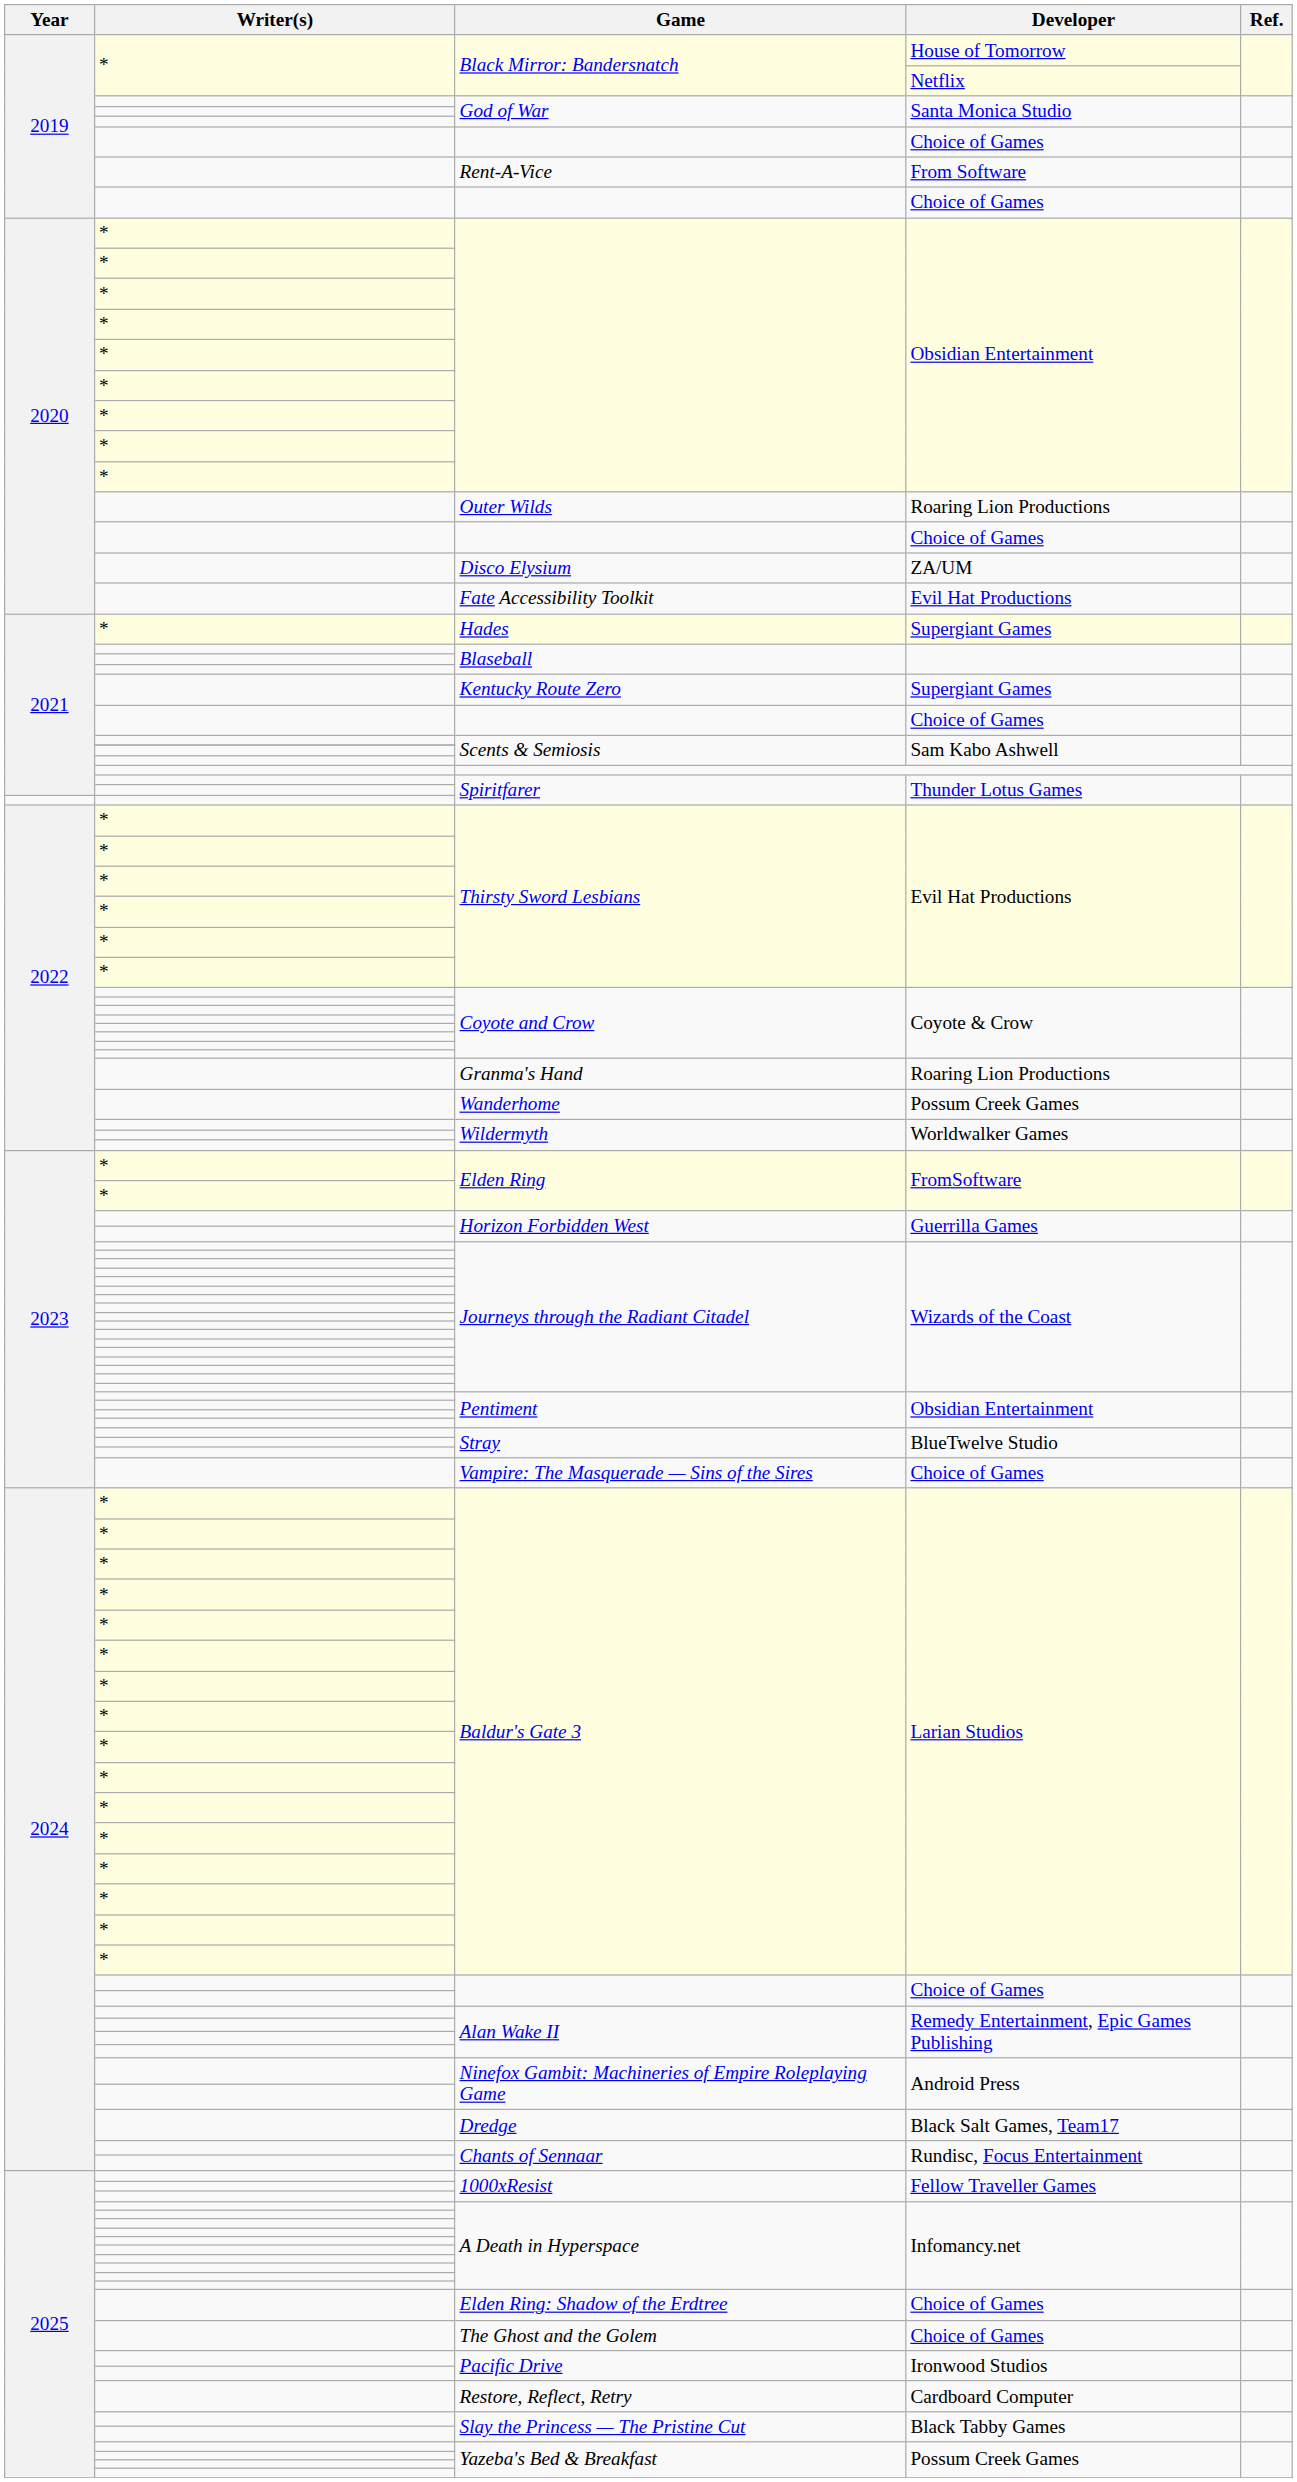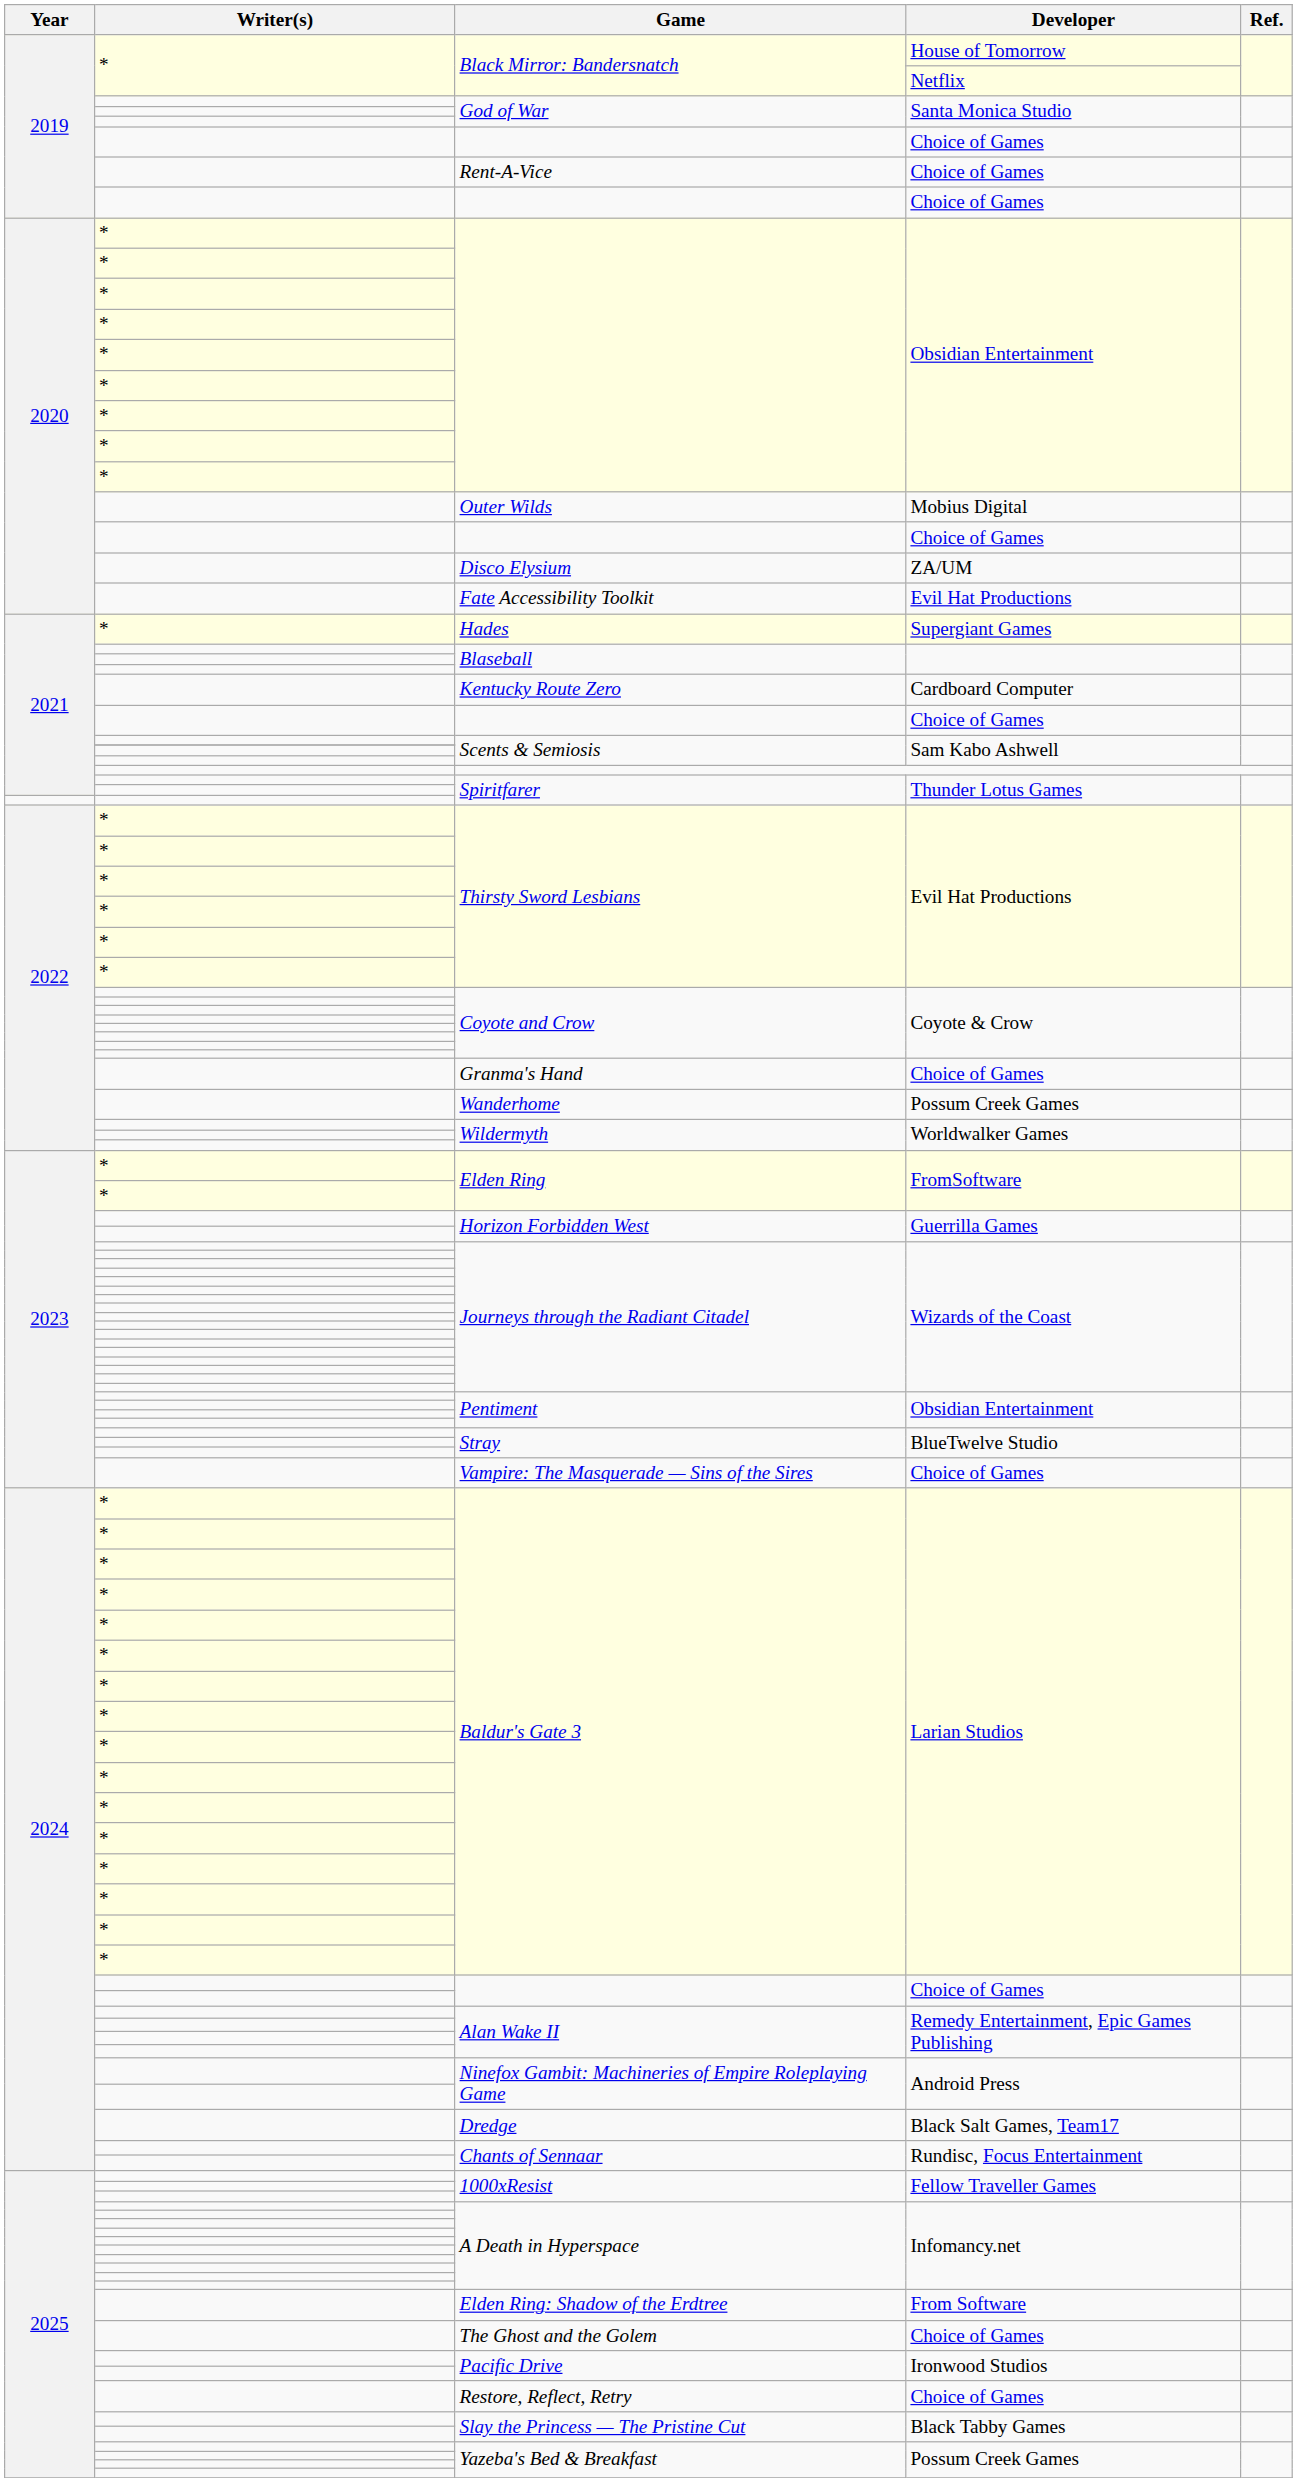 <table class="sortable wikitable" width="85%" cellpadding="5" style="margin: 1em auto 1em auto">
 <tr>
 <th width="7%" scope="col">Year</th>
 <th width="28%" scope="col">Writer(s)</th>
 <th width="35%" scope="col">Game</th>
 <th width="26%" scope="col">Developer</th>
 <th width="4%" scope="col" class="unsortable">Ref.</th>
 </tr>
 <tr style="background:lightyellow;">
 <th scope="rowgroup" align="center" rowspan="8" style="font-weight:normal;"><a href='#'>2019</a></th>
 <td rowspan="2">*</td>
 <td rowspan="2"><em><a href='#'>Black Mirror: Bandersnatch</a></em></td>
 <td><a href='#'>House of Tomorrow</a></td>
 <td rowspan="2" align="center"></td>
 </tr>
 <tr style="background:lightyellow;">
 <td><a href='#'>Netflix</a></td>
 </tr>
 <tr>
 <td></td>
 <td rowspan="3"><em><a href='#'>God of War</a></em></td>
 <td rowspan="3"><a href='#'>Santa Monica Studio</a></td>
 <td rowspan="3" align="center"></td>
 </tr>
 <tr>
 <td></td>
 </tr>
 <tr>
 <td></td>
 </tr>
 <tr>
 <td></td>
 <td></td>
 <td><a href='#'>Choice of Games</a></td>
 <td align="center"></td>
 </tr>
 <tr>
 <td></td>
 <td><em>Rent-A-Vice</em></td>
-<td><a href='#'>From Software</a></td>
+<td><a href='#'>Choice of Games</a></td>
 <td align="center"></td>
 </tr>
 <tr>
 <td></td>
 <td></td>
 <td><a href='#'>Choice of Games</a></td>
 <td align="center"></td>
 </tr>
 <tr style="background:lightyellow;">
 <th scope="rowgroup" align="center" rowspan="13" style="font-weight:normal;"><a href='#'>2020</a></th>
 <td>*</td>
 <td rowspan="9"></td>
 <td rowspan="9"><a href='#'>Obsidian Entertainment</a></td>
 <td rowspan="9" align="center"></td>
 </tr>
 <tr style="background:lightyellow;">
 <td>*</td>
 </tr>
 <tr style="background:lightyellow;">
 <td>*</td>
 </tr>
 <tr style="background:lightyellow;">
 <td>*</td>
 </tr>
 <tr style="background:lightyellow;">
 <td>*</td>
 </tr>
 <tr style="background:lightyellow;">
 <td>*</td>
 </tr>
 <tr style="background:lightyellow;">
 <td>*</td>
 </tr>
 <tr style="background:lightyellow;">
 <td>*</td>
 </tr>
 <tr style="background:lightyellow;">
 <td>*</td>
 </tr>
 <tr>
 <td></td>
 <td><em><a href='#'>Outer Wilds</a></em></td>
-<td>Roaring Lion Productions</td>
+<td>Mobius Digital</td>
 <td align="center"></td>
 </tr>
 <tr>
 <td></td>
 <td></td>
 <td><a href='#'>Choice of Games</a></td>
 <td align="center"></td>
 </tr>
 <tr>
 <td></td>
 <td><em><a href='#'>Disco Elysium</a></em></td>
 <td>ZA/UM</td>
 <td align="center"></td>
 </tr>
 <tr>
 <td></td>
 <td><em><a href='#'>Fate</a> Accessibility Toolkit</em></td>
 <td><a href='#'>Evil Hat Productions</a></td>
 <td align="center"></td>
 </tr>
 <tr style="background:lightyellow;">
 <th scope="rowgroup" align="center" rowspan="13" style="font-weight:normal;"><a href='#'>2021</a></th>
 <td>*</td>
 <td><em><a href='#'>Hades</a></em></td>
 <td><a href='#'>Supergiant Games</a></td>
 <td align="center"></td>
 </tr>
 <tr>
 <td></td>
 <td rowspan="3"><em><a href='#'>Blaseball</a></em></td>
 <td rowspan="3"></td>
 <td rowspan="3" align="center"></td>
 </tr>
 <tr>
 <td></td>
 </tr>
 <tr>
 <td></td>
 </tr>
 <tr>
 <td></td>
 <td><em><a href='#'>Kentucky Route Zero</a></em></td>
-<td><a href='#'>Supergiant Games</a></td>
+<td>Cardboard Computer</td>
 <td align="center"></td>
 </tr>
 <tr>
 <td></td>
 <td></td>
 <td><a href='#'>Choice of Games</a></td>
 <td align="center"></td>
 </tr>
 <tr>
 <td></td>
 <td rowspan="4"><em>Scents & Semiosis</em></td>
 <td rowspan="4">Sam Kabo Ashwell</td>
 <td rowspan="4" align="center"></td>
 </tr>
 <tr>
 </tr>
 <tr>
 <td></td>
 </tr>
 <tr>
 <td></td>
 </tr>
 <tr>
 <td></td>
 </tr>
 <tr>
 <td></td>
 <td rowspan="3"><em><a href='#'>Spiritfarer</a></em></td>
 <td rowspan="3"><a href='#'>Thunder Lotus Games</a></td>
 <td rowspan="3" align="center"></td>
 </tr>
 <tr>
 <td></td>
 </tr>
 <tr>
 <td></td>
 </tr>
 <tr style="background:lightyellow;">
 <th scope="rowgroup" align="center" rowspan="19" style="font-weight:normal;"><a href='#'>2022</a></th>
 <td>*</td>
 <td rowspan="6"><em><a href='#'>Thirsty Sword Lesbians</a></em></td>
 <td rowspan="6">Evil Hat Productions</td>
 <td rowspan="6" align="center"></td>
 </tr>
 <tr style="background:lightyellow;">
 <td>*</td>
 </tr>
 <tr style="background:lightyellow;">
 <td>*</td>
 </tr>
 <tr style="background:lightyellow;">
 <td>*</td>
 </tr>
 <tr style="background:lightyellow;">
 <td>*</td>
 </tr>
 <tr style="background:lightyellow;">
 <td>*</td>
 </tr>
 <tr>
 <td></td>
 <td rowspan="8"><em><a href='#'>Coyote and Crow</a></em></td>
 <td rowspan="8">Coyote & Crow</td>
 <td rowspan="8" align="center"></td>
 </tr>
 <tr>
 <td></td>
 </tr>
 <tr>
 <td></td>
 </tr>
 <tr>
 <td></td>
 </tr>
 <tr>
 <td></td>
 </tr>
 <tr>
 <td></td>
 </tr>
 <tr>
 <td></td>
 </tr>
 <tr>
 <td></td>
 </tr>
 <tr>
 <td></td>
 <td><em>Granma's Hand</em></td>
-<td>Roaring Lion Productions</td>
+<td><a href='#'>Choice of Games</a></td>
 <td align="center"></td>
 </tr>
 <tr>
 <td></td>
 <td><em><a href='#'>Wanderhome</a></em></td>
 <td>Possum Creek Games</td>
 <td align="center"></td>
 </tr>
 <tr>
 <td></td>
 <td rowspan="3"><em><a href='#'>Wildermyth</a></em></td>
 <td rowspan="3">Worldwalker Games</td>
 <td rowspan="3" align="center"></td>
 </tr>
 <tr>
 <td></td>
 </tr>
 <tr>
 <td></td>
 </tr>
 <tr style="background:lightyellow;">
 <th scope="rowgroup" align="center" rowspan="29" style="font-weight:normal;"><a href='#'>2023</a></th>
 <td>*</td>
 <td rowspan="2"><em><a href='#'>Elden Ring</a></em></td>
 <td rowspan="2"><a href='#'>FromSoftware</a></td>
 <td rowspan="2" align="center"></td>
 </tr>
 <tr style="background:lightyellow;"|>
 <td>*</td>
 </tr>
 <tr>
 <td></td>
 <td rowspan="2"><em><a href='#'>Horizon Forbidden West</a></em></td>
 <td rowspan="2"><a href='#'>Guerrilla Games</a></td>
 <td rowspan="2" align="center"></td>
 </tr>
 <tr>
 <td></td>
 </tr>
 <tr>
 <td></td>
 <td rowspan="17"><em><a href='#'>Journeys through the Radiant Citadel</a></em></td>
 <td rowspan="17"><a href='#'>Wizards of the Coast</a></td>
 <td rowspan="17" align="center"></td>
 </tr>
 <tr>
 <td></td>
 </tr>
 <tr>
 <td></td>
 </tr>
 <tr>
 <td></td>
 </tr>
 <tr>
 <td></td>
 </tr>
 <tr>
 <td></td>
 </tr>
 <tr>
 <td></td>
 </tr>
 <tr>
 <td></td>
 </tr>
 <tr>
 <td></td>
 </tr>
 <tr>
 <td></td>
 </tr>
 <tr>
 <td></td>
 </tr>
 <tr>
 <td></td>
 </tr>
 <tr>
 <td></td>
 </tr>
 <tr>
 <td></td>
 </tr>
 <tr>
 <td></td>
 </tr>
 <tr>
 <td></td>
 </tr>
 <tr>
 <td></td>
 </tr>
 <tr>
 <td></td>
 <td rowspan="4"><em><a href='#'>Pentiment</a></em></td>
 <td rowspan="4"><a href='#'>Obsidian Entertainment</a></td>
 <td rowspan="4" align="center"></td>
 </tr>
 <tr>
 <td></td>
 </tr>
 <tr>
 <td></td>
 </tr>
 <tr>
 <td></td>
 </tr>
 <tr>
 <td></td>
 <td rowspan="3"><em><a href='#'>Stray</a></em></td>
 <td rowspan="3">BlueTwelve Studio</td>
 <td rowspan="3" align="center"></td>
 </tr>
 <tr>
 <td></td>
 </tr>
 <tr>
 <td></td>
 </tr>
 <tr>
 <td></td>
 <td><em><a href='#'>Vampire: The Masquerade — Sins of the Sires</a></em></td>
 <td><a href='#'>Choice of Games</a></td>
 <td align="center"></td>
 </tr>
 <tr style="background:lightyellow;">
 <th scope="rowgroup" align="center" rowspan="27" style="font-weight:normal;"><a href='#'>2024</a></th>
 <td>*</td>
 <td rowspan="16"><em><a href='#'>Baldur's Gate 3</a></em></td>
 <td rowspan="16"><a href='#'>Larian Studios</a></td>
 <td rowspan="16" align="center"></td>
 </tr>
 <tr style="background:lightyellow;">
 <td>*</td>
 </tr>
 <tr style="background:lightyellow;">
 <td>*</td>
 </tr>
 <tr style="background:lightyellow;">
 <td>*</td>
 </tr>
 <tr style="background:lightyellow;">
 <td>*</td>
 </tr>
 <tr style="background:lightyellow;">
 <td>*</td>
 </tr>
 <tr style="background:lightyellow;">
 <td>*</td>
 </tr>
 <tr style="background:lightyellow;">
 <td>*</td>
 </tr>
 <tr style="background:lightyellow;">
 <td>*</td>
 </tr>
 <tr style="background:lightyellow;">
 <td>*</td>
 </tr>
 <tr style="background:lightyellow;">
 <td>*</td>
 </tr>
 <tr style="background:lightyellow;">
 <td>*</td>
 </tr>
 <tr style="background:lightyellow;">
 <td>*</td>
 </tr>
 <tr style="background:lightyellow;">
 <td>*</td>
 </tr>
 <tr style="background:lightyellow;">
 <td>*</td>
 </tr>
 <tr style="background:lightyellow;">
 <td>*</td>
 </tr>
 <tr>
 <td></td>
 <td rowspan="2"></td>
 <td rowspan="2"><a href='#'>Choice of Games</a></td>
 <td rowspan="2" align="center"></td>
 </tr>
 <tr>
 <td></td>
 </tr>
 <tr>
 <td></td>
 <td rowspan="4"><em><a href='#'>Alan Wake II</a></em></td>
 <td rowspan="4"><a href='#'>Remedy Entertainment</a>, <a href='#'>Epic Games Publishing</a></td>
 <td rowspan="4" align="center"></td>
 </tr>
 <tr>
 <td></td>
 </tr>
 <tr>
 <td></td>
 </tr>
 <tr>
 <td></td>
 </tr>
 <tr>
 <td></td>
 <td rowspan="2"><em><a href='#'>Ninefox Gambit: Machineries of Empire Roleplaying Game</a></em></td>
 <td rowspan="2">Android Press</td>
 <td rowspan="2" align="center"></td>
 </tr>
 <tr>
 <td></td>
 </tr>
 <tr>
 <td></td>
 <td><em><a href='#'>Dredge</a></em></td>
 <td>Black Salt Games, <a href='#'>Team17</a></td>
 <td align="center"></td>
 </tr>
 <tr>
 <td></td>
 <td rowspan="2"><em><a href='#'>Chants of Sennaar</a></em></td>
 <td rowspan="2">Rundisc, <a href='#'>Focus Entertainment</a></td>
 <td rowspan="2" align="center"></td>
 </tr>
 <tr>
 <td></td>
 </tr>
 <tr>
 <th scope="rowgroup" align="center" rowspan="24" style="font-weight:normal;"><a href='#'>2025</a></th>
 <td></td>
 <td rowspan="3"><em><a href='#'>1000xResist</a></em></td>
 <td rowspan="3"><a href='#'>Fellow Traveller Games</a></td>
 <td rowspan="3" align="center"></td>
 </tr>
 <tr>
 <td></td>
 </tr>
 <tr>
 <td></td>
 </tr>
 <tr>
 <td></td>
 <td rowspan="10"><em>A Death in Hyperspace</em></td>
 <td rowspan="10">Infomancy.net</td>
 <td rowspan="10" align="center"></td>
 </tr>
 <tr>
 <td></td>
 </tr>
 <tr>
 <td></td>
 </tr>
 <tr>
 <td></td>
 </tr>
 <tr>
 <td></td>
 </tr>
 <tr>
 <td></td>
 </tr>
 <tr>
 <td></td>
 </tr>
 <tr>
 <td></td>
 </tr>
 <tr>
 <td></td>
 </tr>
 <tr>
 <td></td>
 </tr>
 <tr>
 <td></td>
 <td><em><a href='#'>Elden Ring: Shadow of the Erdtree</a></em></td>
-<td><a href='#'>Choice of Games</a></td>
+<td><a href='#'>From Software</a></td>
 <td align="center"></td>
 </tr>
 <tr>
 <td></td>
 <td><em>The Ghost and the Golem</em></td>
 <td><a href='#'>Choice of Games</a></td>
 <td align="center"></td>
 </tr>
 <tr>
 <td></td>
 <td rowspan="2"><em><a href='#'>Pacific Drive</a></em></td>
 <td rowspan="2">Ironwood Studios</td>
 <td rowspan="2" align="center"></td>
 </tr>
 <tr>
 <td></td>
 </tr>
 <tr>
 <td></td>
 <td><em>Restore, Reflect, Retry</em></td>
-<td>Cardboard Computer</td>
+<td><a href='#'>Choice of Games</a></td>
 <td align="center"></td>
 </tr>
 <tr>
 <td></td>
 <td rowspan="2"><em><a href='#'>Slay the Princess — The Pristine Cut</a></em></td>
 <td rowspan="2">Black Tabby Games</td>
 <td rowspan="2" align="center"></td>
 </tr>
 <tr>
 <td></td>
 </tr>
 <tr>
 <td></td>
 <td rowspan="4"><em>Yazeba's Bed & Breakfast</em></td>
 <td rowspan="4">Possum Creek Games</td>
 <td rowspan="4" align="center"></td>
 </tr>
 <tr>
 <td></td>
 </tr>
 <tr>
 <td></td>
 </tr>
 <tr>
 <td></td>
 </tr>
 </table>
